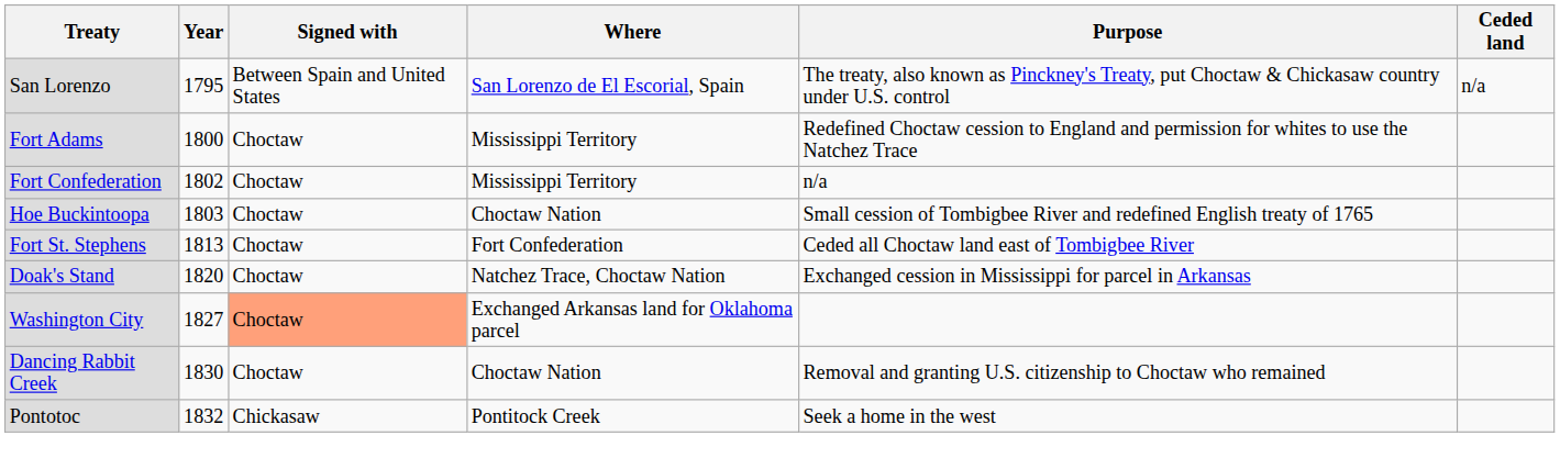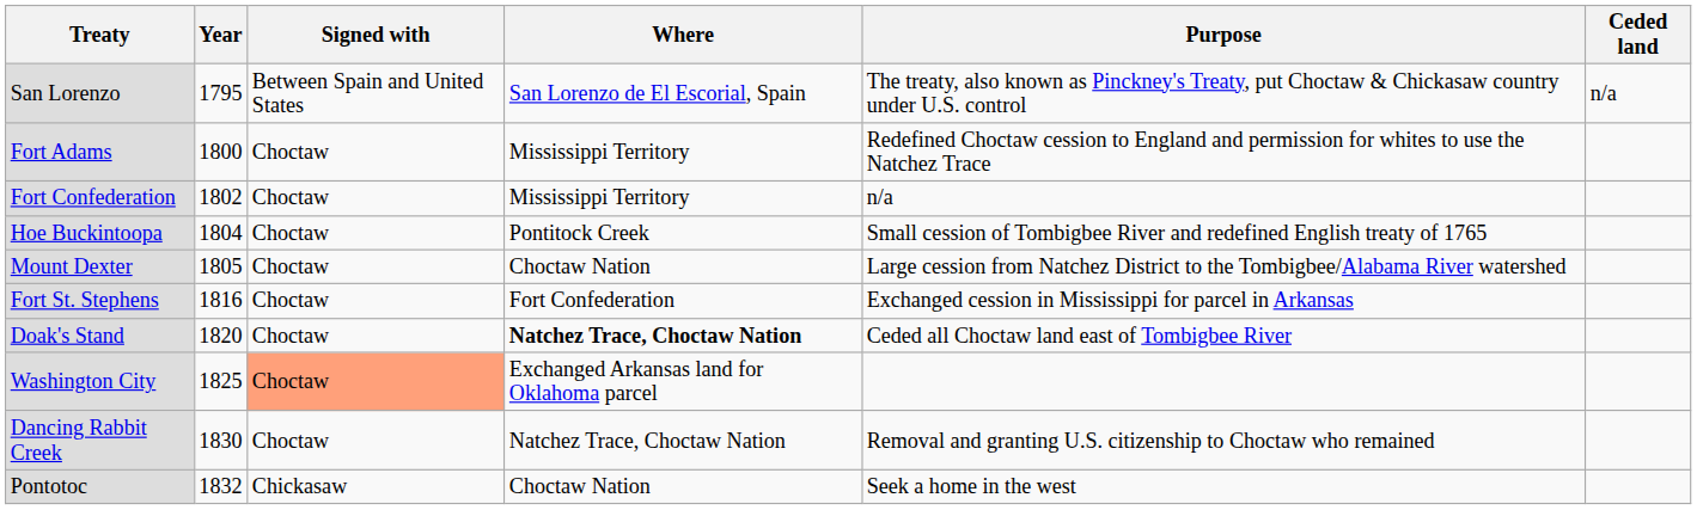 <table class="wikitable" align=center>
 <tr>
 <th>Treaty</th>
 <th>Year</th>
 <th>Signed with</th>
 <th>Where</th>
 <th>Purpose</th>
 <th>Ceded land</th>
 </tr>
 <tr>
 <td style="background:#DDDDDD">San Lorenzo</td>
 <td>1795</td>
 <td>Between Spain and United States</td>
 <td><a href='#'>San Lorenzo de El Escorial</a>, Spain</td>
 <td>The treaty, also known as <a href='#'>Pinckney's Treaty</a>, put Choctaw & Chickasaw country under U.S. control</td>
 <td>n/a</td>
 </tr>
 <tr>
 <td style="background:#DDDDDD"><a href='#'>Fort Adams</a></td>
 <td>1800</td>
 <td>Choctaw</td>
 <td>Mississippi Territory</td>
 <td>Redefined Choctaw cession to England and permission for whites to use the Natchez Trace</td>
 <td></td>
 </tr>
 <tr>
 <td style="background:#DDDDDD"><a href='#'>Fort Confederation</a></td>
 <td>1802</td>
 <td>Choctaw</td>
 <td>Mississippi Territory</td>
 <td>n/a</td>
 <td></td>
 </tr>
 <tr>
 <td style="background:#DDDDDD"><a href='#'>Hoe Buckintoopa</a></td>
-<td>1803</td>
+<td>1804</td>
 <td>Choctaw</td>
-<td>Choctaw Nation</td>
+<td>Pontitock Creek</td>
 <td>Small cession of Tombigbee River and redefined English treaty of 1765</td>
 <td></td>
 </tr>
 <tr>
+<td style="background:#DDDDDD"><a href='#'>Mount Dexter</a></td>
+<td>1805</td>
+<td>Choctaw</td>
+<td>Choctaw Nation</td>
+<td>Large cession from Natchez District to the Tombigbee/<a href='#'>Alabama River</a> watershed</td>
+<td></td>
+</tr>
+<tr>
 <td style="background:#DDDDDD"><a href='#'>Fort St. Stephens</a></td>
-<td>1813</td>
+<td>1816</td>
 <td>Choctaw</td>
 <td>Fort Confederation</td>
-<td>Ceded all Choctaw land east of <a href='#'>Tombigbee River</a></td>
+<td>Exchanged cession in Mississippi for parcel in <a href='#'>Arkansas</a></td>
 <td></td>
 </tr>
 <tr>
 <td style="background:#DDDDDD"><a href='#'>Doak's Stand</a></td>
 <td>1820</td>
 <td>Choctaw</td>
-<td>Natchez Trace, Choctaw Nation</td>
-<td>Exchanged cession in Mississippi for parcel in <a href='#'>Arkansas</a></td>
+<td><strong>Natchez Trace, Choctaw Nation</strong></td>
+<td>Ceded all Choctaw land east of <a href='#'>Tombigbee River</a></td>
 <td></td>
 </tr>
 <tr>
 <td style="background:#DDDDDD"><a href='#'>Washington City</a></td>
-<td>1827</td>
+<td>1825</td>
 <td style="background: lightsalmon;">Choctaw</td>
 <td>Exchanged Arkansas land for <a href='#'>Oklahoma</a> parcel</td>
 <td></td>
 </tr>
 <tr>
 <td style="background:#DDDDDD"><a href='#'>Dancing Rabbit Creek</a></td>
 <td>1830</td>
 <td>Choctaw</td>
-<td>Choctaw Nation</td>
+<td>Natchez Trace, Choctaw Nation</td>
 <td>Removal and granting U.S. citizenship to Choctaw who remained</td>
 <td></td>
 </tr>
 <tr>
 <td style="background:#DDDDDD">Pontotoc</td>
 <td>1832</td>
 <td>Chickasaw</td>
-<td>Pontitock Creek</td>
+<td>Choctaw Nation</td>
 <td>Seek a home in the west</td>
 <td></td>
 </tr>
 </table>
